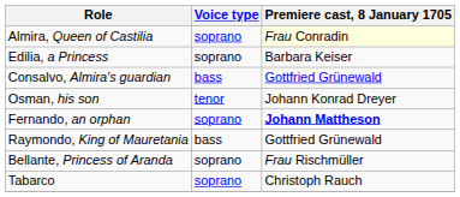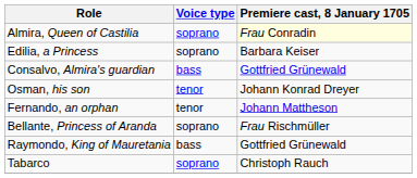 <table class="wikitable">
 <tr>
 <th>Role</th>
 <th><a href='#'>Voice type</a></th>
 <th>Premiere cast, 8 January 1705<br></th>
 </tr>
 <tr>
 <td>Almira, <em>Queen of Castilia</em></td>
 <td><a href='#'>soprano</a></td>
 <td style="background: lightyellow;"><em>Frau</em> Conradin</td>
 </tr>
 <tr>
 <td>Edilia, <em>a Princess</em></td>
 <td>soprano</td>
 <td>Barbara Keiser</td>
 </tr>
 <tr>
 <td>Consalvo, <em>Almira's guardian</em></td>
 <td><a href='#'>bass</a></td>
 <td><a href='#'>Gottfried Grünewald</a></td>
 </tr>
 <tr>
 <td>Osman, <em>his son</em></td>
 <td><a href='#'>tenor</a></td>
 <td>Johann Konrad Dreyer</td>
 </tr>
 <tr>
 <td>Fernando, <em>an orphan</em></td>
-<td><a href='#'>soprano</a></td>
-<td><strong><a href='#'>Johann Mattheson</a></strong></td>
+<td>tenor</td>
+<td><a href='#'>Johann Mattheson</a></td>
+</tr>
+<tr>
+<td>Bellante, <em>Princess of Aranda</em></td>
+<td>soprano</td>
+<td><em>Frau</em> Rischmüller</td>
 </tr>
 <tr>
 <td>Raymondo, <em>King of Mauretania</em></td>
 <td>bass</td>
 <td>Gottfried Grünewald</td>
-</tr>
-<tr>
-<td>Bellante, <em>Princess of Aranda</em></td>
-<td>soprano</td>
-<td><em>Frau</em> Rischmüller</td>
 </tr>
 <tr>
 <td>Tabarco</td>
 <td><a href='#'>soprano</a></td>
 <td>Christoph Rauch</td>
 </tr>
 <tr>
 </tr>
 </table>
